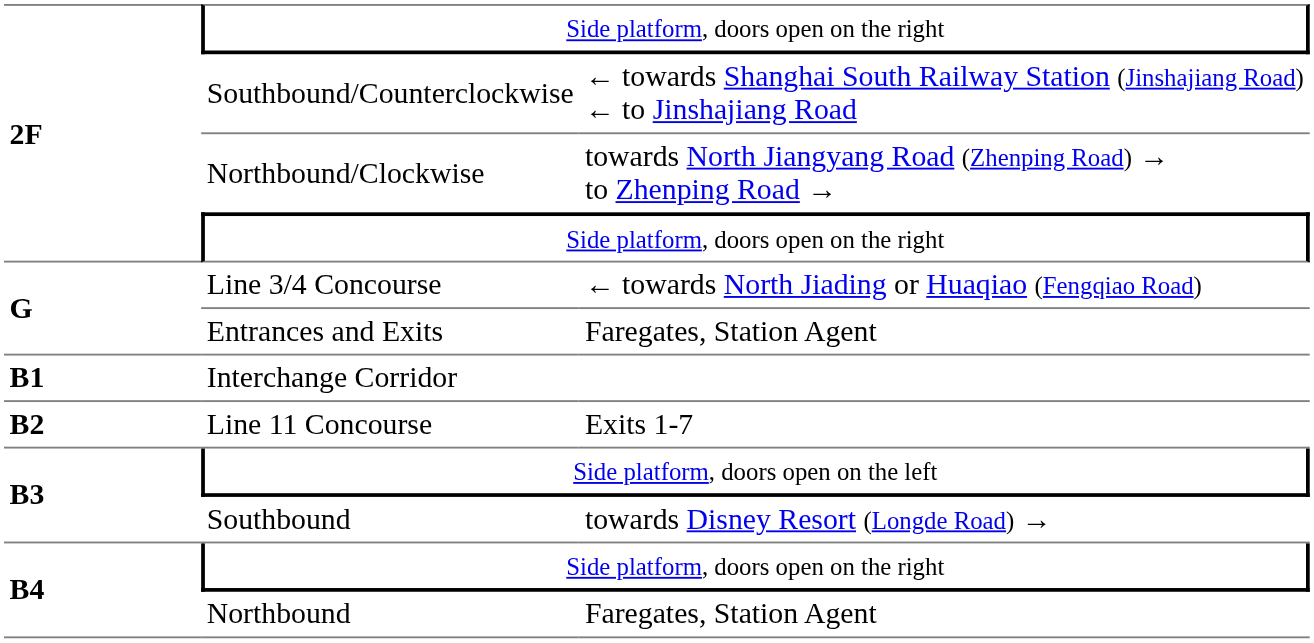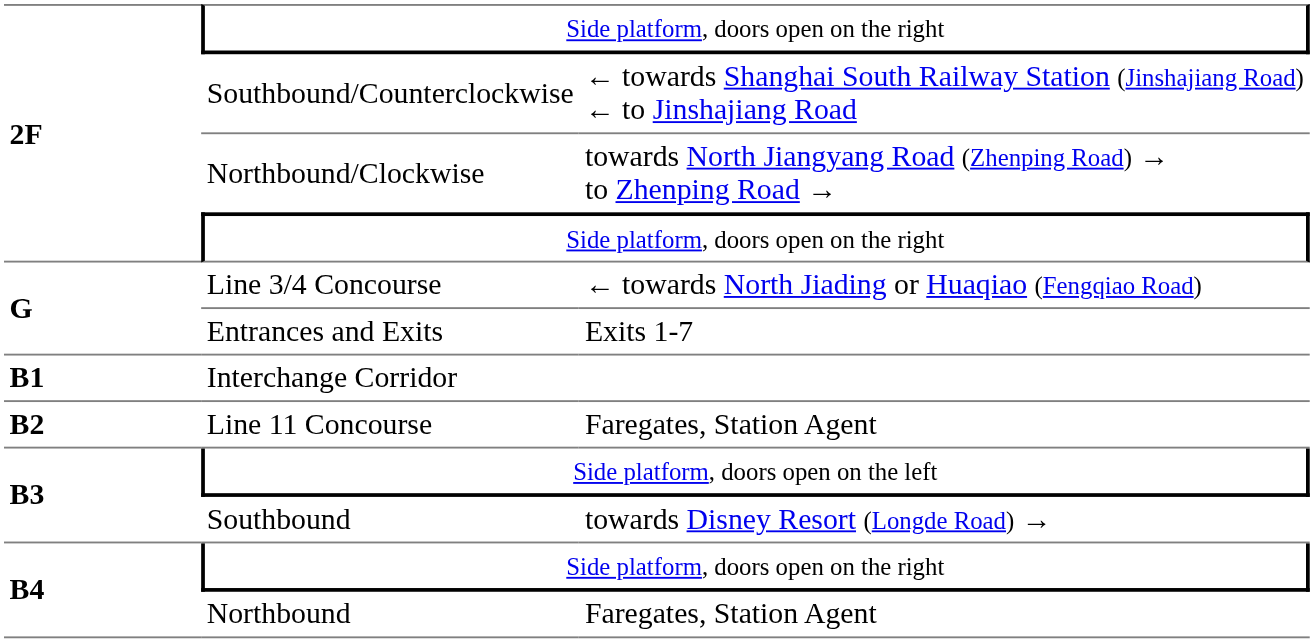 <table cellspacing=0 cellpadding=3>
 <tr>
 <td style="border-top:solid 1px gray;border-bottom:solid 1px gray;" rowspan=4 width=100><strong>2F</strong></td>
 <td style="border-top:solid 1px gray;border-right:solid 2px black;border-left:solid 2px black;border-bottom:solid 2px black;text-align:center;" colspan=2><small><a href='#'>Side platform</a>, doors open on the right</small></td>
 </tr>
 <tr>
 <td style="border-bottom:solid 1px gray;">Southbound/Counterclockwise</td>
 <td style="border-bottom:solid 1px gray;">←  towards <a href='#'>Shanghai South Railway Station</a> <small>(<a href='#'>Jinshajiang Road</a>)</small><br>←  to <a href='#'>Jinshajiang Road</a></td>
 </tr>
 <tr>
 <td>Northbound/Clockwise</td>
 <td>  towards <a href='#'>North Jiangyang Road</a> <small>(<a href='#'>Zhenping Road</a>)</small> →<br>  to <a href='#'>Zhenping Road</a> →</td>
 </tr>
 <tr>
 <td style="border-right:solid 2px black;border-left:solid 2px black;border-top:solid 2px black;border-bottom:solid 1px gray;text-align:center;" colspan=2><small><a href='#'>Side platform</a>, doors open on the right</small></td>
 </tr>
 <tr>
 <td style="border-bottom:solid 1px gray;" rowspan=2><strong>G</strong></td>
 <td style="border-bottom:solid 1px gray;">Line 3/4 Concourse</td>
 <td style="border-bottom: solid 1px gray;">←  towards <a href='#'>North Jiading</a> or <a href='#'>Huaqiao</a> <small>(<a href='#'>Fengqiao Road</a>)</small></td>
 </tr>
 <tr>
 <td style="border-bottom:solid 1px gray;">Entrances and Exits</td>
-<td style="border-bottom:solid 1px gray;">Faregates, Station Agent</td>
+<td style="border-bottom:solid 1px gray;">Exits 1-7</td>
 </tr>
 <tr>
 <td style="border-bottom:solid 1px gray;"><strong>B1</strong></td>
 <td style="border-bottom:solid 1px gray;">Interchange Corridor</td>
 <td style="border-bottom:solid 1px gray;"></td>
 </tr>
 <tr>
 <td style="border-bottom:solid 1px gray;"><strong>B2</strong></td>
 <td style="border-bottom:solid 1px gray;">Line 11 Concourse</td>
-<td style="border-bottom:solid 1px gray;">Exits 1-7</td>
+<td style="border-bottom:solid 1px gray;">Faregates, Station Agent</td>
 </tr>
 <tr>
 <td style="border-bottom:solid 1px gray;" rowspan=2><strong>B3</strong></td>
 <td style="border-right:solid 2px black;border-left:solid 2px black;border-bottom:solid 2px black;text-align:center;" colspan=2><small><a href='#'>Side platform</a>, doors open on the left</small></td>
 </tr>
 <tr>
 <td style="border-bottom: solid 1px gray;">Southbound</td>
 <td style="border-bottom: solid 1px gray;">  towards <a href='#'>Disney Resort</a> <small>(<a href='#'>Longde Road</a>)</small> →</td>
 </tr>
 <tr>
 <td style="border-bottom:solid 1px gray;" rowspan=2><strong>B4</strong></td>
 <td style="border-right:solid 2px black;border-left:solid 2px black;border-bottom:solid 2px black;text-align:center;" colspan=2><small><a href='#'>Side platform</a>, doors open on the right</small></td>
 </tr>
 <tr>
 <td style="border-bottom: solid 1px gray;">Northbound</td>
 <td style="border-bottom:solid 1px gray;">Faregates, Station Agent</td>
 </tr>
 </table>
